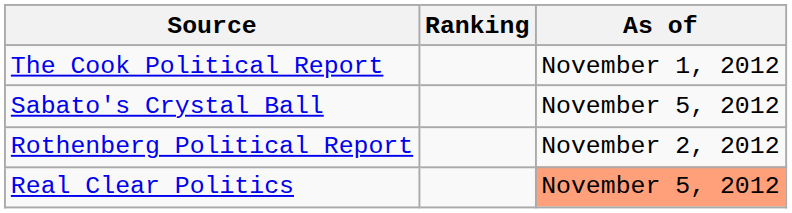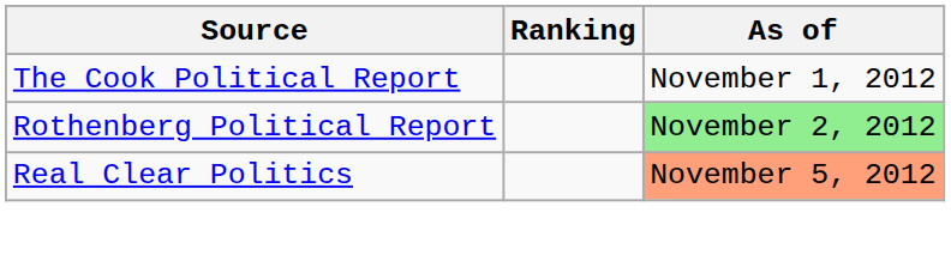 <table class="wikitable" style="text-align:center">
 <tr>
 <th>Source</th>
 <th>Ranking</th>
 <th>As of</th>
 </tr>
 <tr>
 <td align=left><a href='#'>The Cook Political Report</a></td>
 <td></td>
 <td>November 1, 2012</td>
 </tr>
 <tr>
-<td align=left><a href='#'>Sabato's Crystal Ball</a></td>
-<td></td>
-<td>November 5, 2012</td>
-</tr>
-<tr>
 <td align=left><a href='#'>Rothenberg Political Report</a></td>
 <td></td>
-<td>November 2, 2012</td>
+<td style="background: lightgreen;">November 2, 2012</td>
 </tr>
 <tr>
 <td align=left><a href='#'>Real Clear Politics</a></td>
 <td></td>
 <td style="background: lightsalmon;">November 5, 2012</td>
 </tr>
 </table>
